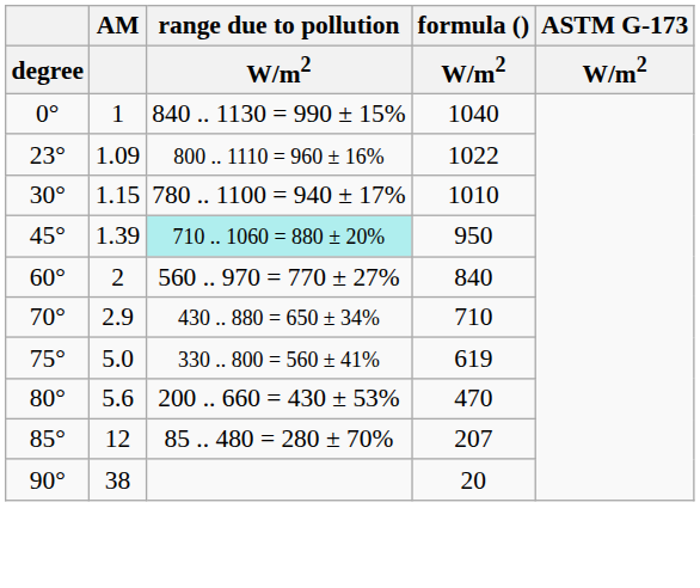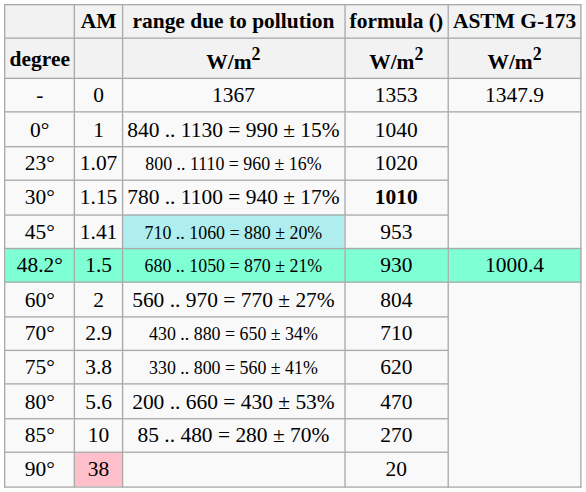 <table class="wikitable" style="text-align: center;">
 <tr>
 <th></th>
 <th>AM</th>
 <th>range due to pollution</th>
 <th>formula ()</th>
 <th>ASTM G-173</th>
 </tr>
 <tr>
 <th>degree</th>
 <th></th>
 <th>W/m<sup>2</sup></th>
 <th>W/m<sup>2</sup></th>
 <th>W/m<sup>2</sup></th>
 </tr>
 <tr>
+<td>-</td>
+<td>0</td>
+<td>1367</td>
+<td>1353</td>
+<td>1347.9</td>
+</tr>
+<tr>
 <td>0°</td>
 <td>1</td>
 <td>840 .. 1130 = 990 ± 15%</td>
 <td>1040</td>
 </tr>
 <tr>
 <td>23°</td>
-<td>1.09</td>
+<td>1.07</td>
 <td><small>800 .. 1110 = 960 ± 16%</small></td>
-<td>1022</td>
+<td>1020</td>
 </tr>
 <tr>
 <td>30°</td>
 <td>1.15</td>
 <td>780 .. 1100 = 940 ± 17%</td>
-<td>1010</td>
+<td><strong>1010</strong></td>
 </tr>
 <tr>
 <td>45°</td>
-<td>1.39</td>
+<td>1.41</td>
 <td style="background: paleturquoise;"><small>710 .. 1060 = 880 ± 20%</small></td>
-<td>950</td>
+<td>953</td>
+</tr>
+<tr>
+<td bgcolor="aquamarine">48.2°</td>
+<td bgcolor="aquamarine">1.5</td>
+<td bgcolor="aquamarine"><small>680 .. 1050 = 870 ± 21%</small></td>
+<td bgcolor="aquamarine">930</td>
+<td bgcolor="aquamarine">1000.4</td>
 </tr>
 <tr>
 <td>60°</td>
 <td>2</td>
 <td>560 .. 970 = 770 ± 27%</td>
-<td>840</td>
+<td>804</td>
 </tr>
 <tr>
 <td>70°</td>
 <td>2.9</td>
 <td><small>430 .. 880 = 650 ± 34%</small></td>
 <td>710</td>
 </tr>
 <tr>
 <td>75°</td>
-<td>5.0</td>
+<td>3.8</td>
 <td><small>330 .. 800 = 560 ± 41%</small></td>
-<td>619</td>
+<td>620</td>
 </tr>
 <tr>
 <td>80°</td>
 <td>5.6</td>
 <td>200 .. 660 = 430 ± 53%</td>
 <td>470</td>
 </tr>
 <tr>
 <td>85°</td>
-<td>12</td>
+<td>10</td>
 <td>85 .. 480 = 280 ± 70%</td>
-<td>207</td>
+<td>270</td>
 </tr>
 <tr>
 <td>90°</td>
-<td>38</td>
+<td style="background: pink;">38</td>
 <td></td>
 <td>20</td>
 </tr>
 </table>
